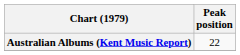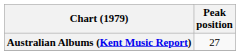 <table class="wikitable sortable plainrowheaders" style="text-align:center">
 <tr>
 <th scope="col">Chart (1979)</th>
 <th scope="col">Peak<br>position</th>
 </tr>
 <tr>
 <th scope="row">Australian Albums (<a href='#'>Kent Music Report</a>)</th>
-<td style="text-align:center;">22</td>
+<td style="text-align:center;">27</td>
 </tr>
 <tr>
 </tr>
 <tr>
 </tr>
 <tr>
 </tr>
 <tr>
 </tr>
 <tr>
 </tr>
 </table>
